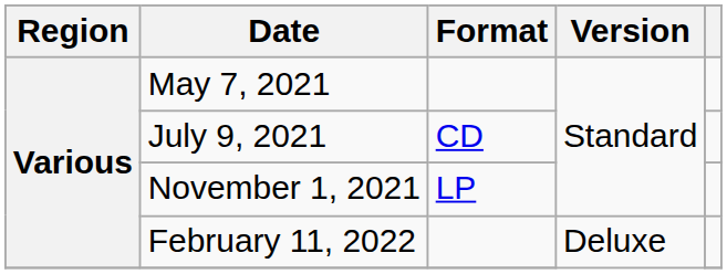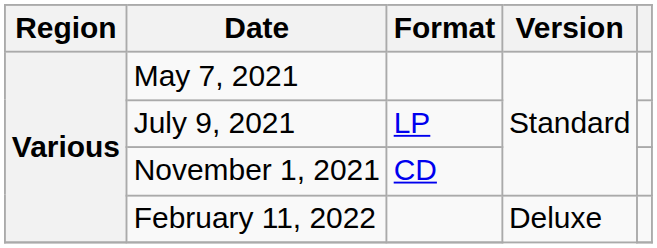 <table class="wikitable plainrowheaders">
 <tr>
 <th scope="col">Region</th>
 <th scope="col">Date</th>
 <th scope="col">Format</th>
 <th scope="col">Version</th>
 <th scope="col"></th>
 </tr>
 <tr>
 <th scope="row" rowspan="4">Various</th>
 <td>May 7, 2021</td>
 <td></td>
 <td rowspan="3">Standard</td>
 <td align="center"></td>
 </tr>
 <tr>
 <td>July 9, 2021</td>
-<td><a href='#'>CD</a></td>
+<td><a href='#'>LP</a></td>
 <td align="center"></td>
 </tr>
 <tr>
 <td>November 1, 2021</td>
-<td><a href='#'>LP</a></td>
+<td><a href='#'>CD</a></td>
 <td align="center"></td>
 </tr>
 <tr>
 <td>February 11, 2022</td>
 <td></td>
 <td rowspan="2">Deluxe</td>
 <td align="center"></td>
 </tr>
 <tr>
 </tr>
 </table>
